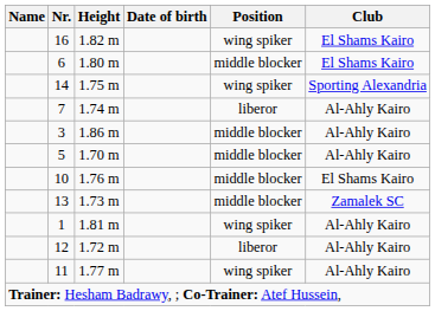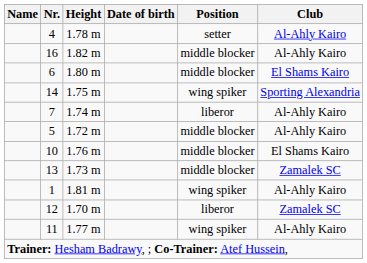 <table class="wikitable sortable" style="margin-bottom:0">
 <tr style="text-align:center; background:lavender;">
 <th>Name</th>
 <th>Nr.</th>
 <th>Height</th>
 <th>Date of birth</th>
 <th>Position</th>
 <th>Club</th>
 </tr>
 <tr style="text-align:center;">
 <td align="left"></td>
+<td>4</td>
+<td>1.78 m</td>
+<td></td>
+<td>setter</td>
+<td><a href='#'>Al-Ahly Kairo</a></td>
+</tr>
+<tr style="text-align:center;">
+<td align="left"></td>
 <td>16</td>
 <td>1.82 m</td>
 <td></td>
-<td>wing spiker</td>
-<td><a href='#'>El Shams Kairo</a></td>
+<td>middle blocker</td>
+<td>Al-Ahly Kairo</td>
 </tr>
 <tr style="text-align:center;">
 <td align="left"></td>
 <td>6</td>
 <td>1.80 m</td>
 <td></td>
 <td>middle blocker</td>
 <td><a href='#'>El Shams Kairo</a></td>
 </tr>
 <tr style="text-align:center;">
 <td align="left"></td>
 <td>14</td>
 <td>1.75 m</td>
 <td></td>
 <td>wing spiker</td>
 <td><a href='#'>Sporting Alexandria</a></td>
 </tr>
 <tr style="text-align:center;">
 <td align="left"></td>
 <td>7</td>
 <td>1.74 m</td>
 <td></td>
 <td>liberor</td>
 <td>Al-Ahly Kairo</td>
 </tr>
 <tr style="text-align:center;">
 <td align="left"></td>
-<td>3</td>
-<td>1.86 m</td>
-<td></td>
-<td>middle blocker</td>
-<td>Al-Ahly Kairo</td>
-</tr>
-<tr style="text-align:center;">
-<td align="left"></td>
 <td>5</td>
-<td>1.70 m</td>
+<td>1.72 m</td>
 <td></td>
 <td>middle blocker</td>
 <td>Al-Ahly Kairo</td>
 </tr>
 <tr style="text-align:center;">
 <td align="left"></td>
 <td>10</td>
 <td>1.76 m</td>
 <td></td>
 <td>middle blocker</td>
 <td>El Shams Kairo</td>
 </tr>
 <tr style="text-align:center;">
 <td align="left"></td>
 <td>13</td>
 <td>1.73 m</td>
 <td></td>
 <td>middle blocker</td>
 <td><a href='#'>Zamalek SC</a></td>
 </tr>
 <tr style="text-align:center;">
 <td align="left"></td>
 <td>1</td>
 <td>1.81 m</td>
 <td></td>
 <td>wing spiker</td>
 <td>Al-Ahly Kairo</td>
 </tr>
 <tr style="text-align:center;">
 <td align="left"></td>
 <td>12</td>
-<td>1.72 m</td>
+<td>1.70 m</td>
 <td></td>
 <td>liberor</td>
-<td>Al-Ahly Kairo</td>
+<td><a href='#'>Zamalek SC</a></td>
 </tr>
 <tr style="text-align:center;">
 <td align="left"></td>
 <td>11</td>
 <td>1.77 m</td>
 <td></td>
 <td>wing spiker</td>
 <td>Al-Ahly Kairo</td>
 </tr>
 <tr class="sortbottom">
 <td colspan="6"><strong>Trainer:</strong> <a href='#'>Hesham Badrawy</a>, ; <strong>Co-Trainer:</strong> <a href='#'>Atef Hussein</a>, </td>
 </tr>
 </table>
